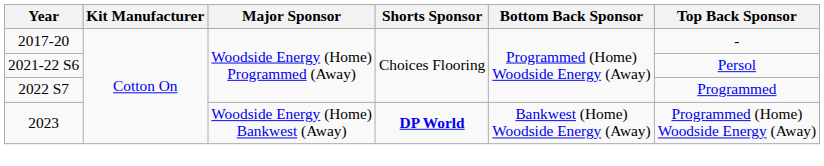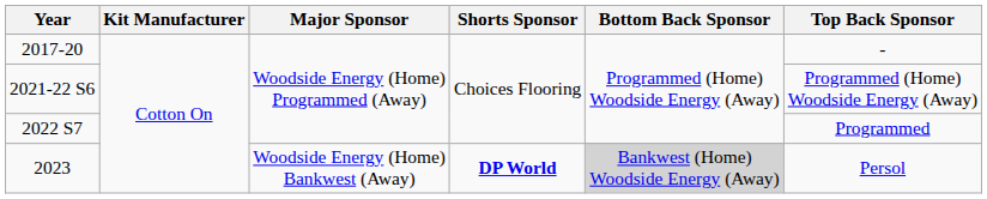 <table class="wikitable sortable" style="text-align:center">
 <tr style="background:#bdb76b;">
 <th>Year</th>
 <th>Kit Manufacturer</th>
 <th>Major Sponsor</th>
 <th>Shorts Sponsor</th>
 <th>Bottom Back Sponsor</th>
 <th>Top Back Sponsor</th>
 </tr>
 <tr>
 <td>2017-20</td>
 <td rowspan="4"><a href='#'>Cotton On</a></td>
 <td rowspan="3"><a href='#'>Woodside Energy</a> (Home) <br> <a href='#'>Programmed</a> (Away)</td>
 <td rowspan="3">Choices Flooring</td>
 <td rowspan="3"><a href='#'>Programmed</a> (Home) <br> <a href='#'>Woodside Energy</a> (Away)</td>
 <td>-</td>
 </tr>
 <tr>
 <td>2021-22 S6</td>
-<td><a href='#'>Persol</a></td>
+<td><a href='#'>Programmed</a> (Home) <br> <a href='#'>Woodside Energy</a> (Away)</td>
 </tr>
 <tr>
 <td>2022 S7</td>
 <td><a href='#'>Programmed</a></td>
 </tr>
 <tr>
 <td>2023</td>
 <td><a href='#'>Woodside Energy</a> (Home) <br> <a href='#'>Bankwest</a> (Away)</td>
 <td><strong><a href='#'>DP World</a></strong></td>
-<td><a href='#'>Bankwest</a> (Home) <br> <a href='#'>Woodside Energy</a> (Away)</td>
-<td><a href='#'>Programmed</a> (Home) <br> <a href='#'>Woodside Energy</a> (Away)</td>
+<td style="background: lightgrey;"><a href='#'>Bankwest</a> (Home) <br> <a href='#'>Woodside Energy</a> (Away)</td>
+<td><a href='#'>Persol</a></td>
 </tr>
 </table>
